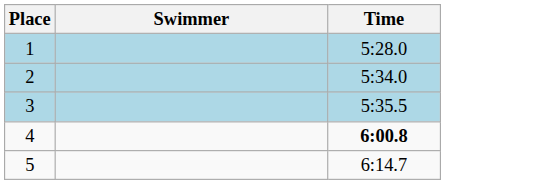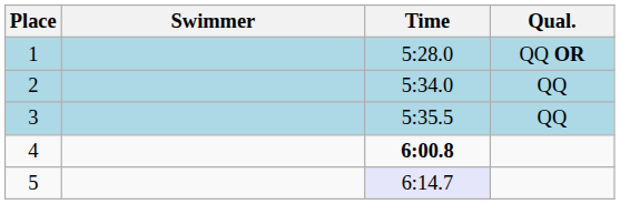 <table class=wikitable style="text-align:center">
 <tr>
 <th>Place</th>
 <th width=230>Swimmer</th>
 <th width=90>Time</th>
+<th width=90>Qual.</th>
 </tr>
 <tr bgcolor=lightblue>
 <td>1</td>
 <td align=left></td>
 <td>5:28.0</td>
+<td>QQ <strong>OR</strong></td>
 </tr>
 <tr bgcolor=lightblue>
 <td>2</td>
 <td align=left></td>
 <td>5:34.0</td>
+<td>QQ</td>
 </tr>
 <tr bgcolor=lightblue>
 <td>3</td>
 <td align=left></td>
 <td>5:35.5</td>
+<td>QQ</td>
 </tr>
 <tr>
 <td>4</td>
 <td align=left></td>
 <td><strong>6:00.8</strong></td>
+<td></td>
 </tr>
 <tr>
 <td>5</td>
 <td align=left></td>
-<td>6:14.7</td>
+<td style="background: lavender;">6:14.7</td>
+<td></td>
 </tr>
 </table>
